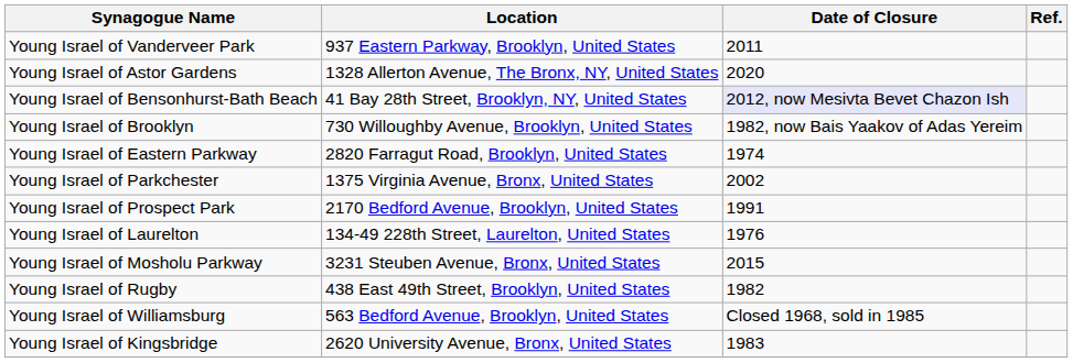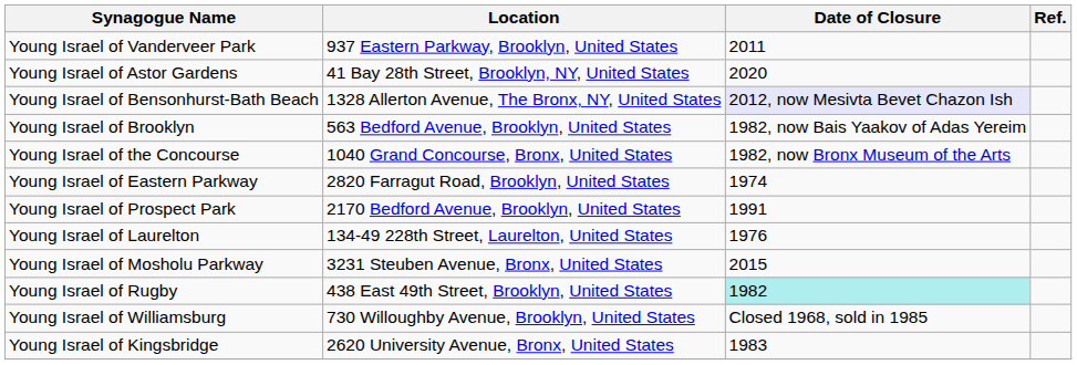 <table class="wikitable">
 <tr>
 <th>Synagogue Name</th>
 <th>Location</th>
 <th>Date of Closure</th>
 <th>Ref.</th>
 </tr>
 <tr>
 <td>Young Israel of Vanderveer Park</td>
 <td>937 <a href='#'>Eastern Parkway</a>, <a href='#'>Brooklyn</a>, <a href='#'>United States</a></td>
 <td>2011</td>
 <td></td>
 </tr>
 <tr>
 <td>Young Israel of Astor Gardens</td>
-<td>1328 Allerton Avenue, <a href='#'>The Bronx, NY</a>, <a href='#'>United States</a></td>
+<td>41 Bay 28th Street, <a href='#'>Brooklyn, NY</a>, <a href='#'>United States</a></td>
 <td>2020</td>
 <td></td>
 </tr>
 <tr>
 <td>Young Israel of Bensonhurst-Bath Beach</td>
-<td>41 Bay 28th Street, <a href='#'>Brooklyn, NY</a>, <a href='#'>United States</a></td>
+<td>1328 Allerton Avenue, <a href='#'>The Bronx, NY</a>, <a href='#'>United States</a></td>
 <td style="background: lavender;">2012, now Mesivta Bevet Chazon Ish</td>
 <td></td>
 </tr>
 <tr>
 <td>Young Israel of Brooklyn</td>
-<td>730 Willoughby Avenue, <a href='#'>Brooklyn</a>, <a href='#'>United States</a></td>
+<td>563 <a href='#'>Bedford Avenue</a>, <a href='#'>Brooklyn</a>, <a href='#'>United States</a></td>
 <td>1982, now Bais Yaakov of Adas Yereim</td>
+<td></td>
+</tr>
+<tr>
+<td>Young Israel of the Concourse</td>
+<td>1040 <a href='#'>Grand Concourse</a>, <a href='#'>Bronx</a>, <a href='#'>United States</a></td>
+<td>1982, now <a href='#'>Bronx Museum of the Arts</a></td>
 <td></td>
 </tr>
 <tr>
 <td>Young Israel of Eastern Parkway</td>
 <td>2820 Farragut Road, <a href='#'>Brooklyn</a>, <a href='#'>United States</a></td>
 <td>1974</td>
-<td></td>
-</tr>
-<tr>
-<td>Young Israel of Parkchester</td>
-<td>1375 Virginia Avenue, <a href='#'>Bronx</a>, <a href='#'>United States</a></td>
-<td>2002</td>
 <td></td>
 </tr>
 <tr>
 <td>Young Israel of Prospect Park</td>
 <td>2170 <a href='#'>Bedford Avenue</a>, <a href='#'>Brooklyn</a>, <a href='#'>United States</a></td>
 <td>1991</td>
 <td></td>
 </tr>
 <tr>
 <td>Young Israel of Laurelton</td>
 <td>134-49 228th Street, <a href='#'>Laurelton</a>, <a href='#'>United States</a></td>
 <td>1976</td>
 <td></td>
 </tr>
 <tr>
 <td>Young Israel of Mosholu Parkway</td>
 <td>3231 Steuben Avenue, <a href='#'>Bronx</a>, <a href='#'>United States</a></td>
 <td>2015</td>
 <td></td>
 </tr>
 <tr>
 <td>Young Israel of Rugby</td>
 <td>438 East 49th Street, <a href='#'>Brooklyn</a>, <a href='#'>United States</a></td>
-<td>1982</td>
+<td style="background: paleturquoise;">1982</td>
 <td></td>
 </tr>
 <tr>
 <td>Young Israel of Williamsburg</td>
-<td>563 <a href='#'>Bedford Avenue</a>, <a href='#'>Brooklyn</a>, <a href='#'>United States</a></td>
+<td>730 Willoughby Avenue, <a href='#'>Brooklyn</a>, <a href='#'>United States</a></td>
 <td>Closed 1968, sold in 1985</td>
 <td></td>
 </tr>
 <tr>
 <td>Young Israel of Kingsbridge</td>
 <td>2620 University Avenue, <a href='#'>Bronx</a>, <a href='#'>United States</a></td>
 <td>1983</td>
 <td></td>
 </tr>
 <tr>
 </tr>
 </table>
